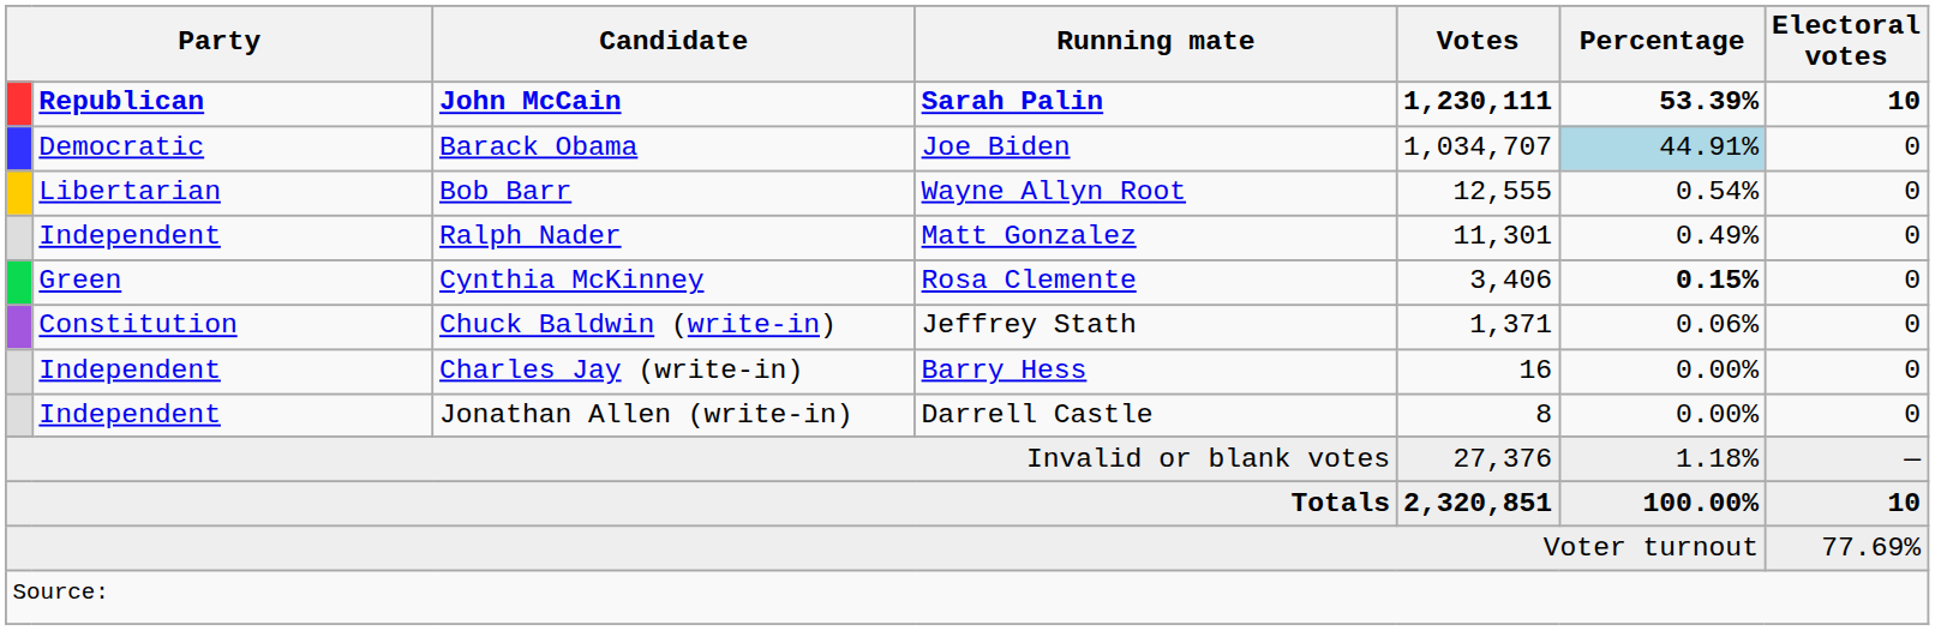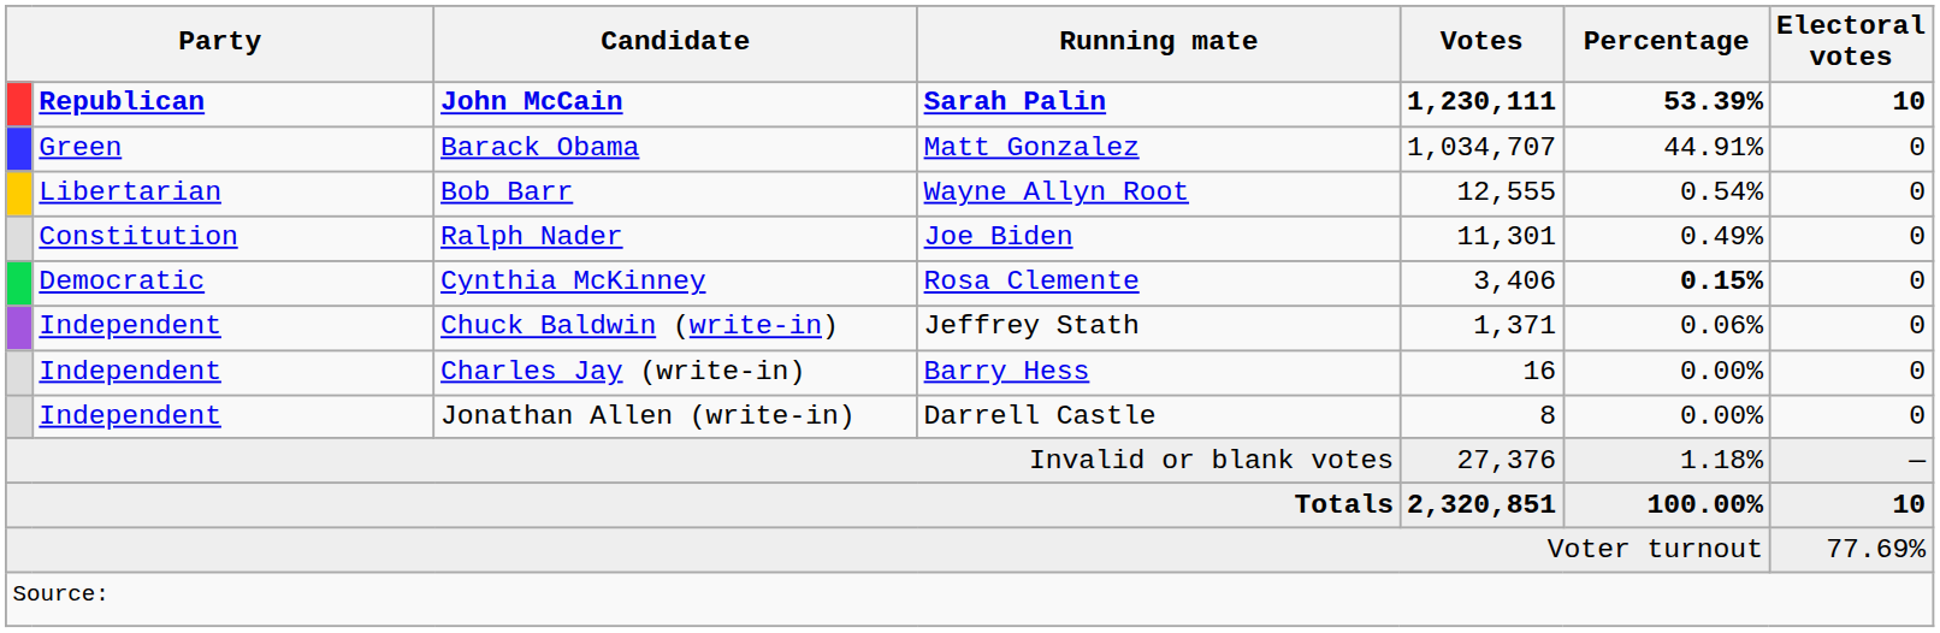 <table class="wikitable" style="font-size: 95%;">
 <tr>
 <th colspan="2" style="width: 15em">Party</th>
 <th style="width: 17em">Candidate</th>
 <th style="width: 17em">Running mate</th>
 <th style="width: 5em">Votes</th>
 <th style="width: 7em">Percentage</th>
 <th style="width: 5em">Electoral votes</th>
 </tr>
 <tr>
 <th style="background-color:#FF3333; width: 3px"></th>
 <td style="width: 130px"><strong><a href='#'>Republican</a></strong></td>
 <td><strong><a href='#'>John McCain</a></strong></td>
 <td><strong><a href='#'>Sarah Palin</a></strong></td>
 <td align="right"><strong>1,230,111</strong></td>
 <td align="right"><strong>53.39%</strong></td>
 <td align="right"><strong>10</strong></td>
 </tr>
 <tr>
 <th style="background-color:#3333FF; width: 3px"></th>
-<td style="width: 130px"><a href='#'>Democratic</a></td>
+<td style="width: 130px"><a href='#'>Green</a></td>
 <td><a href='#'>Barack Obama</a></td>
-<td><a href='#'>Joe Biden</a></td>
+<td><a href='#'>Matt Gonzalez</a></td>
 <td align="right">1,034,707</td>
-<td align="right" style="background: lightblue;">44.91%</td>
+<td align="right">44.91%</td>
 <td align="right">0</td>
 </tr>
 <tr>
 <th style="background-color:#FFCC00; width: 3px"></th>
 <td style="width: 130px"><a href='#'>Libertarian</a></td>
 <td><a href='#'>Bob Barr</a></td>
 <td><a href='#'>Wayne Allyn Root</a></td>
 <td align="right">12,555</td>
 <td align="right">0.54%</td>
 <td align="right">0</td>
 </tr>
 <tr>
 <th style="background-color:#DDDDDD; width: 3px"></th>
-<td style="width: 130px"><a href='#'>Independent</a></td>
+<td style="width: 130px"><a href='#'>Constitution</a></td>
 <td><a href='#'>Ralph Nader</a></td>
-<td><a href='#'>Matt Gonzalez</a></td>
+<td><a href='#'>Joe Biden</a></td>
 <td align="right">11,301</td>
 <td align="right">0.49%</td>
 <td align="right">0</td>
 </tr>
 <tr>
 <th style="background-color:#0BDA51; width: 3px"></th>
-<td style="width: 130px"><a href='#'>Green</a></td>
+<td style="width: 130px"><a href='#'>Democratic</a></td>
 <td><a href='#'>Cynthia McKinney</a></td>
 <td><a href='#'>Rosa Clemente</a></td>
 <td align="right">3,406</td>
 <td align="right"><strong>0.15%</strong></td>
 <td align="right">0</td>
 </tr>
 <tr>
 <th style="background-color:#A356DE; width: 3px"></th>
-<td style="width: 130px"><a href='#'>Constitution</a></td>
+<td style="width: 130px"><a href='#'>Independent</a></td>
 <td><a href='#'>Chuck Baldwin</a> (<a href='#'>write-in</a>)</td>
 <td>Jeffrey Stath</td>
 <td align="right">1,371</td>
 <td align="right">0.06%</td>
 <td align="right">0</td>
 </tr>
 <tr>
 <th style="background-color:#DDDDDD; width: 3px"></th>
 <td style="width: 130px"><a href='#'>Independent</a></td>
 <td><a href='#'>Charles Jay</a> (write-in)</td>
 <td><a href='#'>Barry Hess</a></td>
 <td align="right">16</td>
 <td align="right">0.00%</td>
 <td align="right">0</td>
 </tr>
 <tr>
 <th style="background-color:#DDDDDD; width: 3px"></th>
 <td style="width: 130px"><a href='#'>Independent</a></td>
 <td>Jonathan Allen (write-in)</td>
 <td>Darrell Castle</td>
 <td align="right">8</td>
 <td align="right">0.00%</td>
 <td align="right">0</td>
 </tr>
 <tr bgcolor="#EEEEEE">
 <td colspan="4" align="right">Invalid or blank votes</td>
 <td align="right">27,376</td>
 <td align="right">1.18%</td>
 <td align="right">—</td>
 </tr>
 <tr bgcolor="#EEEEEE">
 <td colspan="4" align="right"><strong>Totals</strong></td>
 <td align="right"><strong>2,320,851</strong></td>
 <td align="right"><strong>100.00%</strong></td>
 <td align="right"><strong>10</strong></td>
 </tr>
 <tr bgcolor="#EEEEEE">
 <td colspan="6" align="right">Voter turnout</td>
 <td colspan="1" align="right">77.69%</td>
 </tr>
 <tr>
 <td colspan=7><sup>Source: </sup></td>
 </tr>
 </table>
